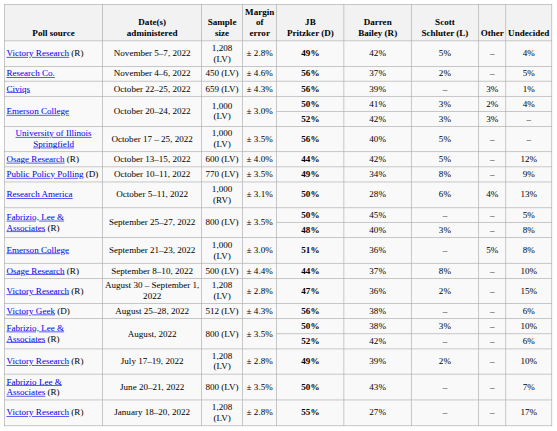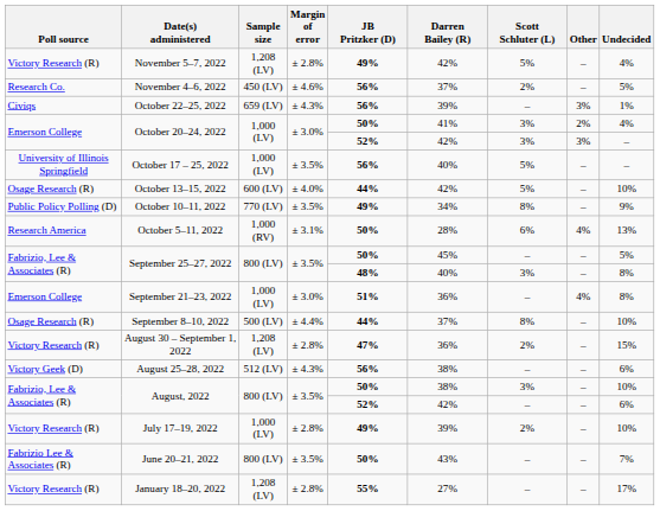 <table class="wikitable" style="font-size:90%;text-align:center;">
 <tr style="vertical-align:bottom">
 <th>Poll source</th>
 <th>Date(s)<br>administered</th>
 <th>Sample<br>size</th>
 <th>Margin<br>of error</th>
 <th style="width:100px;">JB<br>Pritzker (D)</th>
 <th style="width:100px;">Darren<br>Bailey (R)</th>
 <th style="width:100px;">Scott<br>Schluter (L)</th>
 <th>Other</th>
 <th>Undecided</th>
 </tr>
 <tr>
 <td style="text-align:left;"><a href='#'>Victory Research</a> (R)</td>
 <td>November 5–7, 2022</td>
 <td>1,208 (LV)</td>
 <td>± 2.8%</td>
 <td><strong>49%</strong></td>
 <td>42%</td>
 <td>5%</td>
 <td>–</td>
 <td>4%</td>
 </tr>
 <tr>
 <td style="text-align:left;"><a href='#'>Research Co.</a></td>
 <td>November 4–6, 2022</td>
 <td>450 (LV)</td>
 <td>± 4.6%</td>
 <td><strong>56%</strong></td>
 <td>37%</td>
 <td>2%</td>
 <td>–</td>
 <td>5%</td>
 </tr>
 <tr>
 <td style="text-align:left;"><a href='#'>Civiqs</a></td>
 <td>October 22–25, 2022</td>
 <td>659 (LV)</td>
 <td>± 4.3%</td>
 <td><strong>56%</strong></td>
 <td>39%</td>
 <td>–</td>
 <td>3%</td>
 <td>1%</td>
 </tr>
 <tr>
 <td style="text-align:left;" rowspan="2"><a href='#'>Emerson College</a></td>
 <td rowspan="2">October 20–24, 2022</td>
 <td rowspan="2">1,000 (LV)</td>
 <td rowspan="2">± 3.0%</td>
 <td><strong>50%</strong></td>
 <td>41%</td>
 <td>3%</td>
 <td>2%</td>
 <td>4%</td>
 </tr>
 <tr>
 <td><strong>52%</strong></td>
 <td>42%</td>
 <td>3%</td>
 <td>3%</td>
 <td>–</td>
 </tr>
 <tr>
 <td><a href='#'>University of Illinois Springfield</a></td>
 <td>October 17 – 25, 2022</td>
 <td>1,000 (LV)</td>
 <td>± 3.5%</td>
 <td><strong>56%</strong></td>
 <td>40%</td>
 <td>5%</td>
 <td>–</td>
 <td>–</td>
 </tr>
 <tr>
 <td style="text-align:left;"><a href='#'>Osage Research</a> (R)</td>
 <td>October 13–15, 2022</td>
 <td>600 (LV)</td>
 <td>± 4.0%</td>
 <td><strong>44%</strong></td>
 <td>42%</td>
 <td>5%</td>
 <td>–</td>
-<td>12%</td>
+<td>10%</td>
 </tr>
 <tr>
 <td style="text-align:left;"><a href='#'>Public Policy Polling</a> (D)</td>
 <td>October 10–11, 2022</td>
 <td>770 (LV)</td>
 <td>± 3.5%</td>
 <td><strong>49%</strong></td>
 <td>34%</td>
 <td>8%</td>
 <td>–</td>
 <td>9%</td>
 </tr>
 <tr>
 <td style="text-align:left;"><a href='#'>Research America</a></td>
 <td>October 5–11, 2022</td>
 <td>1,000 (RV)</td>
 <td>± 3.1%</td>
 <td><strong>50%</strong></td>
 <td>28%</td>
 <td>6%</td>
 <td>4%</td>
 <td>13%</td>
 </tr>
 <tr>
 <td rowspan="2" style="text-align:left;"><a href='#'>Fabrizio, Lee & Associates</a> (R)</td>
 <td rowspan="2">September 25–27, 2022</td>
 <td rowspan="2">800 (LV)</td>
 <td rowspan="2">± 3.5%</td>
 <td><strong>50%</strong></td>
 <td>45%</td>
 <td>–</td>
 <td>–</td>
 <td>5%</td>
 </tr>
 <tr>
 <td><strong>48%</strong></td>
 <td>40%</td>
 <td>3%</td>
 <td>–</td>
 <td>8%</td>
 </tr>
 <tr>
 <td style="text-align:left;"><a href='#'>Emerson College</a></td>
 <td>September 21–23, 2022</td>
 <td>1,000 (LV)</td>
 <td>± 3.0%</td>
 <td><strong>51%</strong></td>
 <td>36%</td>
 <td>–</td>
-<td>5%</td>
+<td>4%</td>
 <td>8%</td>
 </tr>
 <tr>
 <td style="text-align:left;"><a href='#'>Osage Research</a> (R)</td>
 <td>September 8–10, 2022</td>
 <td>500 (LV)</td>
 <td>± 4.4%</td>
 <td><strong>44%</strong></td>
 <td>37%</td>
 <td>8%</td>
 <td>–</td>
 <td>10%</td>
 </tr>
 <tr>
 <td style="text-align:left;"><a href='#'>Victory Research</a> (R)</td>
 <td>August 30 – September 1, 2022</td>
 <td>1,208 (LV)</td>
 <td>± 2.8%</td>
 <td><strong>47%</strong></td>
 <td>36%</td>
 <td>2%</td>
 <td>–</td>
 <td>15%</td>
 </tr>
 <tr>
 <td style="text-align:left;"><a href='#'>Victory Geek</a> (D)</td>
 <td>August 25–28, 2022</td>
 <td>512 (LV)</td>
 <td>± 4.3%</td>
 <td><strong>56%</strong></td>
 <td>38%</td>
 <td>–</td>
 <td>–</td>
 <td>6%</td>
 </tr>
 <tr>
 <td rowspan="2" style="text-align:left;"><a href='#'>Fabrizio, Lee & Associates</a> (R)</td>
 <td rowspan="2">August, 2022</td>
 <td rowspan="2">800 (LV)</td>
 <td rowspan="2">± 3.5%</td>
 <td><strong>50%</strong></td>
 <td>38%</td>
 <td>3%</td>
 <td>–</td>
 <td>10%</td>
 </tr>
 <tr>
 <td><strong>52%</strong></td>
 <td>42%</td>
 <td>–</td>
 <td>–</td>
 <td>6%</td>
 </tr>
 <tr>
 <td style="text-align:left;"><a href='#'>Victory Research</a> (R)</td>
 <td>July 17–19, 2022</td>
-<td>1,208 (LV)</td>
+<td>1,000 (LV)</td>
 <td>± 2.8%</td>
 <td><strong>49%</strong></td>
 <td>39%</td>
 <td>2%</td>
 <td>–</td>
 <td>10%</td>
 </tr>
 <tr>
 <td style="text-align:left;"><a href='#'>Fabrizio Lee & Associates</a> (R)</td>
 <td>June 20–21, 2022</td>
 <td>800 (LV)</td>
 <td>± 3.5%</td>
 <td><strong>50%</strong></td>
 <td>43%</td>
 <td>–</td>
 <td>–</td>
 <td>7%</td>
 </tr>
 <tr>
 <td style="text-align:left;"><a href='#'>Victory Research</a> (R)</td>
 <td>January 18–20, 2022</td>
 <td>1,208 (LV)</td>
 <td>± 2.8%</td>
 <td><strong>55%</strong></td>
 <td>27%</td>
 <td>–</td>
 <td>–</td>
 <td>17%</td>
 </tr>
 </table>
